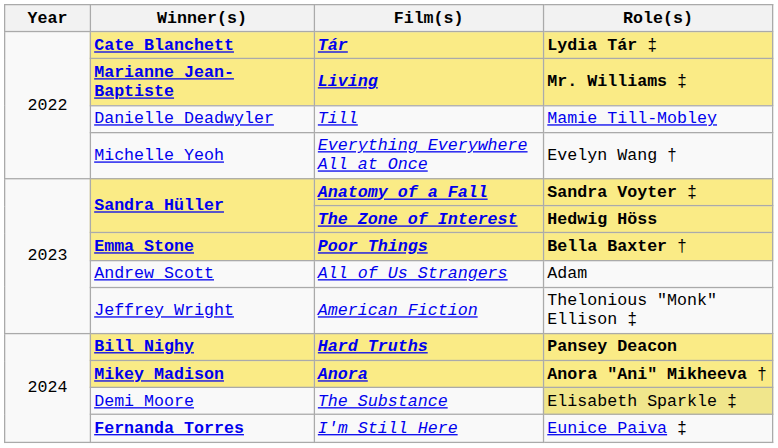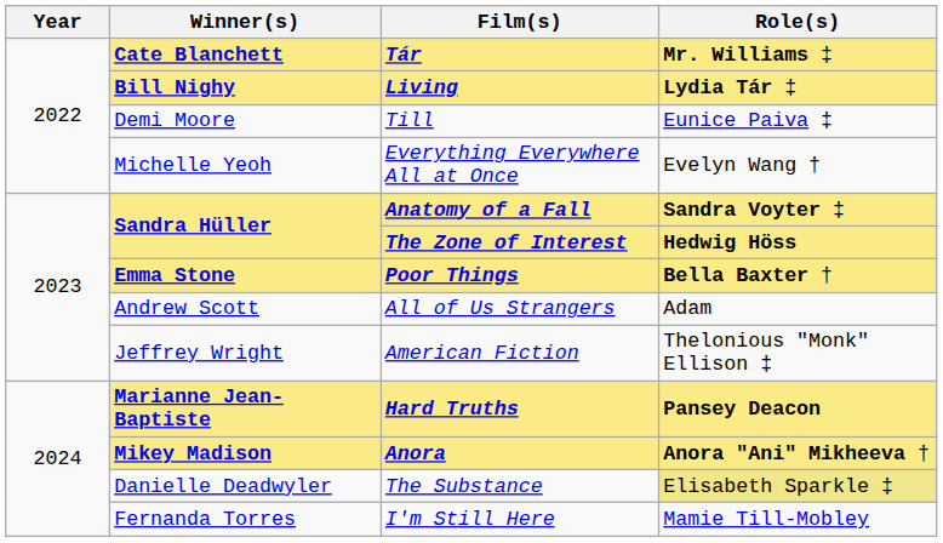 <table class="wikitable" width="68%" cellpadding="5">
 <tr>
 <th width="100"><strong>Year</strong></th>
 <th width="300"><strong>Winner(s)</strong></th>
 <th width="300"><strong>Film(s)</strong></th>
 <th width="300"><strong>Role(s)</strong></th>
 </tr>
 <tr>
 <td rowspan="4" style="text-align:center;">2022<br></td>
 <td style="background:#FAEB86;"><strong><a href='#'>Cate Blanchett</a></strong></td>
 <td style="background:#FAEB86;"><strong><em><a href='#'>Tár</a></em></strong></td>
+<td style="background:#FAEB86;"><strong>Mr. Williams</strong> ‡</td>
+</tr>
+<tr>
+<td style="background:#FAEB86;"><strong><a href='#'>Bill Nighy</a></strong></td>
+<td style="background:#FAEB86;"><strong><em><a href='#'>Living</a></em></strong></td>
 <td style="background:#FAEB86;"><strong>Lydia Tár</strong> ‡</td>
 </tr>
 <tr>
-<td style="background:#FAEB86;"><strong><a href='#'>Marianne Jean-Baptiste</a></strong></td>
-<td style="background:#FAEB86;"><strong><em><a href='#'>Living</a></em></strong></td>
-<td style="background:#FAEB86;"><strong>Mr. Williams</strong> ‡</td>
-</tr>
-<tr>
-<td><a href='#'>Danielle Deadwyler</a></td>
+<td><a href='#'>Demi Moore</a></td>
 <td><em><a href='#'>Till</a></em></td>
-<td><a href='#'>Mamie Till-Mobley</a></td>
+<td><a href='#'>Eunice Paiva</a> ‡</td>
 </tr>
 <tr>
 <td><a href='#'>Michelle Yeoh</a></td>
 <td><em><a href='#'>Everything Everywhere All at Once</a></em></td>
 <td>Evelyn Wang †</td>
 </tr>
 <tr>
 <td rowspan="5" style="text-align:center;">2023<br></td>
 <td rowspan="2" style="background:#FAEB86;"><strong><a href='#'>Sandra Hüller</a></strong></td>
 <td style="background:#FAEB86;"><strong><em><a href='#'>Anatomy of a Fall</a></em></strong></td>
 <td style="background:#FAEB86;"><strong>Sandra Voyter</strong> ‡</td>
 </tr>
 <tr>
 <td style="background:#FAEB86;"><strong><em><a href='#'>The Zone of Interest</a></em></strong></td>
 <td style="background:#FAEB86;"><strong>Hedwig Höss</strong></td>
 </tr>
 <tr>
 <td style="background:#FAEB86;"><strong><a href='#'>Emma Stone</a></strong></td>
 <td style="background:#FAEB86;"><strong><em><a href='#'>Poor Things</a></em></strong></td>
 <td style="background:#FAEB86;"><strong>Bella Baxter</strong> †</td>
 </tr>
 <tr>
 <td><a href='#'>Andrew Scott</a></td>
 <td><em><a href='#'>All of Us Strangers</a></em></td>
 <td>Adam</td>
 </tr>
 <tr>
 <td><a href='#'>Jeffrey Wright</a></td>
 <td><em><a href='#'>American Fiction</a></em></td>
 <td>Thelonious "Monk" Ellison ‡</td>
 </tr>
 <tr>
 <td rowspan="4" style="text-align:center;">2024<br></td>
-<td style="background:#FAEB86;"><strong><a href='#'>Bill Nighy</a></strong></td>
+<td style="background:#FAEB86;"><strong><a href='#'>Marianne Jean-Baptiste</a></strong></td>
 <td style="background:#FAEB86;"><strong><em><a href='#'>Hard Truths</a></em></strong></td>
 <td style="background:#FAEB86;"><strong>Pansey Deacon</strong></td>
 </tr>
 <tr>
 <td style="background:#FAEB86;"><strong><a href='#'>Mikey Madison</a></strong></td>
 <td style="background:#FAEB86;"><strong><em><a href='#'>Anora</a></em></strong></td>
 <td style="background:#FAEB86;"><strong>Anora "Ani" Mikheeva</strong> †</td>
 </tr>
 <tr>
-<td><a href='#'>Demi Moore</a></td>
+<td><a href='#'>Danielle Deadwyler</a></td>
 <td><em><a href='#'>The Substance</a></em></td>
 <td style="background: khaki;">Elisabeth Sparkle ‡</td>
 </tr>
 <tr>
-<td><strong><a href='#'>Fernanda Torres</a></strong></td>
+<td><a href='#'>Fernanda Torres</a></td>
 <td><em><a href='#'>I'm Still Here</a></em></td>
-<td><a href='#'>Eunice Paiva</a> ‡</td>
+<td><a href='#'>Mamie Till-Mobley</a></td>
 </tr>
 </table>
